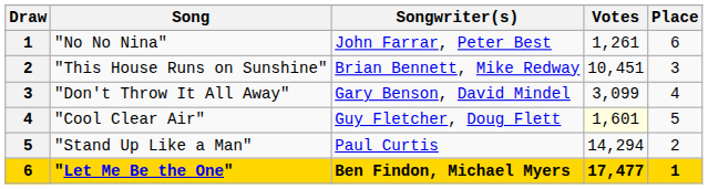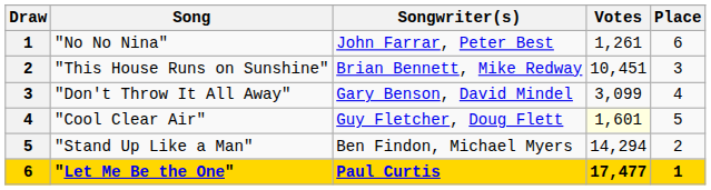 <table class="sortable wikitable plainrowheaders" style="margin: 1em auto 1em auto; text-align:center;">
 <tr>
 </tr>
 <tr>
 <th scope="col">Draw</th>
 <th scope="col">Song</th>
 <th scope="col" class="unsortable">Songwriter(s)</th>
 <th scope="col">Votes</th>
 <th scope="col">Place</th>
 </tr>
 <tr>
 <th scope="row" style="text-align:center;">1</th>
 <td align=left>"No No Nina"</td>
 <td align=left><a href='#'>John Farrar</a>, <a href='#'>Peter Best</a></td>
 <td>1,261</td>
 <td>6</td>
 </tr>
 <tr>
 <th scope="row" style="text-align:center;">2</th>
 <td align=left>"This House Runs on Sunshine"</td>
 <td align=left><a href='#'>Brian Bennett</a>, <a href='#'>Mike Redway</a></td>
 <td>10,451</td>
 <td>3</td>
 </tr>
 <tr>
 <th scope="row" style="text-align:center;">3</th>
 <td align=left>"Don't Throw It All Away"</td>
 <td align=left><a href='#'>Gary Benson</a>, <a href='#'>David Mindel</a></td>
 <td>3,099</td>
 <td>4</td>
 </tr>
 <tr>
 <th scope="row" style="text-align:center;">4</th>
 <td align=left>"Cool Clear Air"</td>
 <td align=left><a href='#'>Guy Fletcher</a>, <a href='#'>Doug Flett</a></td>
 <td style="background: lightyellow;">1,601</td>
 <td>5</td>
 </tr>
 <tr>
 <th scope="row" style="text-align:center;">5</th>
 <td align=left>"Stand Up Like a Man"</td>
-<td align=left><a href='#'>Paul Curtis</a></td>
+<td align=left>Ben Findon, Michael Myers</td>
 <td>14,294</td>
 <td>2</td>
 </tr>
 <tr style="background:gold; font-weight:bold;">
 <th scope="row" style="text-align:center; font-weight:bold; background:gold;">6</th>
 <td align=left>"<a href='#'>Let Me Be the One</a>"</td>
-<td align=left>Ben Findon, Michael Myers</td>
+<td align=left><a href='#'>Paul Curtis</a></td>
 <td>17,477</td>
 <td>1</td>
 </tr>
 </table>
